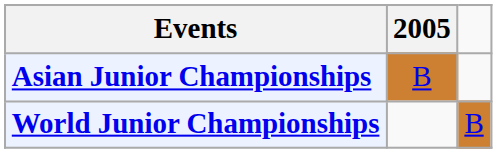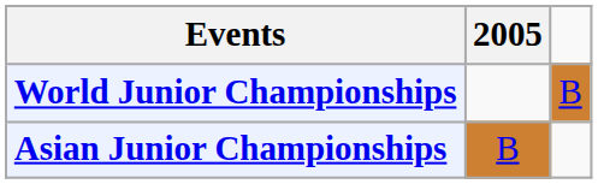 <table class="wikitable" style="font-size: 90%; text-align:center">
 <tr>
 <th>Events</th>
 <th>2005</th>
 </tr>
 <tr>
+<td bgcolor="#ECF2FF"; align="left"><strong><a href='#'>World Junior Championships</a></strong></td>
+<td></td>
+<td bgcolor=CD7F32><a href='#'>B</a></td>
+</tr>
+<tr>
 <td bgcolor="#ECF2FF"; align="left"><strong><a href='#'>Asian Junior Championships</a></strong></td>
 <td bgcolor=CD7F32><a href='#'>B</a></td>
 <td></td>
 </tr>
-<tr>
-<td bgcolor="#ECF2FF"; align="left"><strong><a href='#'>World Junior Championships</a></strong></td>
-<td></td>
-<td bgcolor=CD7F32><a href='#'>B</a></td>
-</tr>
 </table>
